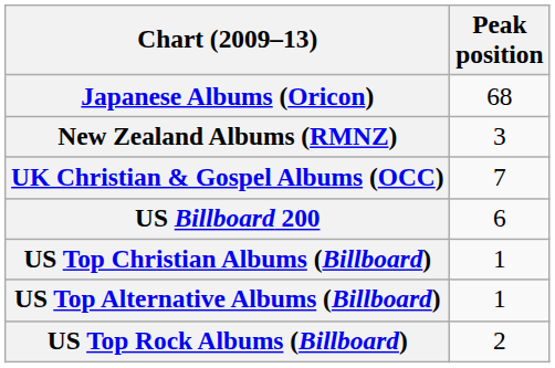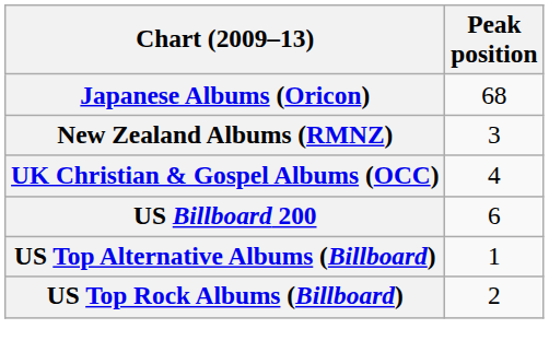 <table class="wikitable sortable plainrowheaders" style="text-align:center">
 <tr>
 <th scope="col">Chart (2009–13)</th>
 <th scope="col">Peak<br>position</th>
 </tr>
 <tr>
 <th scope="row"><a href='#'>Japanese Albums</a> (<a href='#'>Oricon</a>)</th>
 <td>68</td>
 </tr>
 <tr>
 <th scope="row">New Zealand Albums (<a href='#'>RMNZ</a>)</th>
 <td>3</td>
 </tr>
 <tr>
 <th scope="row"><a href='#'>UK Christian & Gospel Albums</a> (<a href='#'>OCC</a>)</th>
-<td>7</td>
+<td>4</td>
 </tr>
 <tr>
 <th scope="row">US <a href='#'><em>Billboard</em> 200</a></th>
 <td>6</td>
-</tr>
-<tr>
-<th scope="row">US <a href='#'>Top Christian Albums</a> (<em><a href='#'>Billboard</a></em>)</th>
-<td>1</td>
 </tr>
 <tr>
 <th scope="row">US <a href='#'>Top Alternative Albums</a> (<em><a href='#'>Billboard</a></em>)</th>
 <td>1</td>
 </tr>
 <tr>
 <th scope="row">US <a href='#'>Top Rock Albums</a> (<em><a href='#'>Billboard</a></em>)</th>
 <td>2</td>
 </tr>
 </table>
